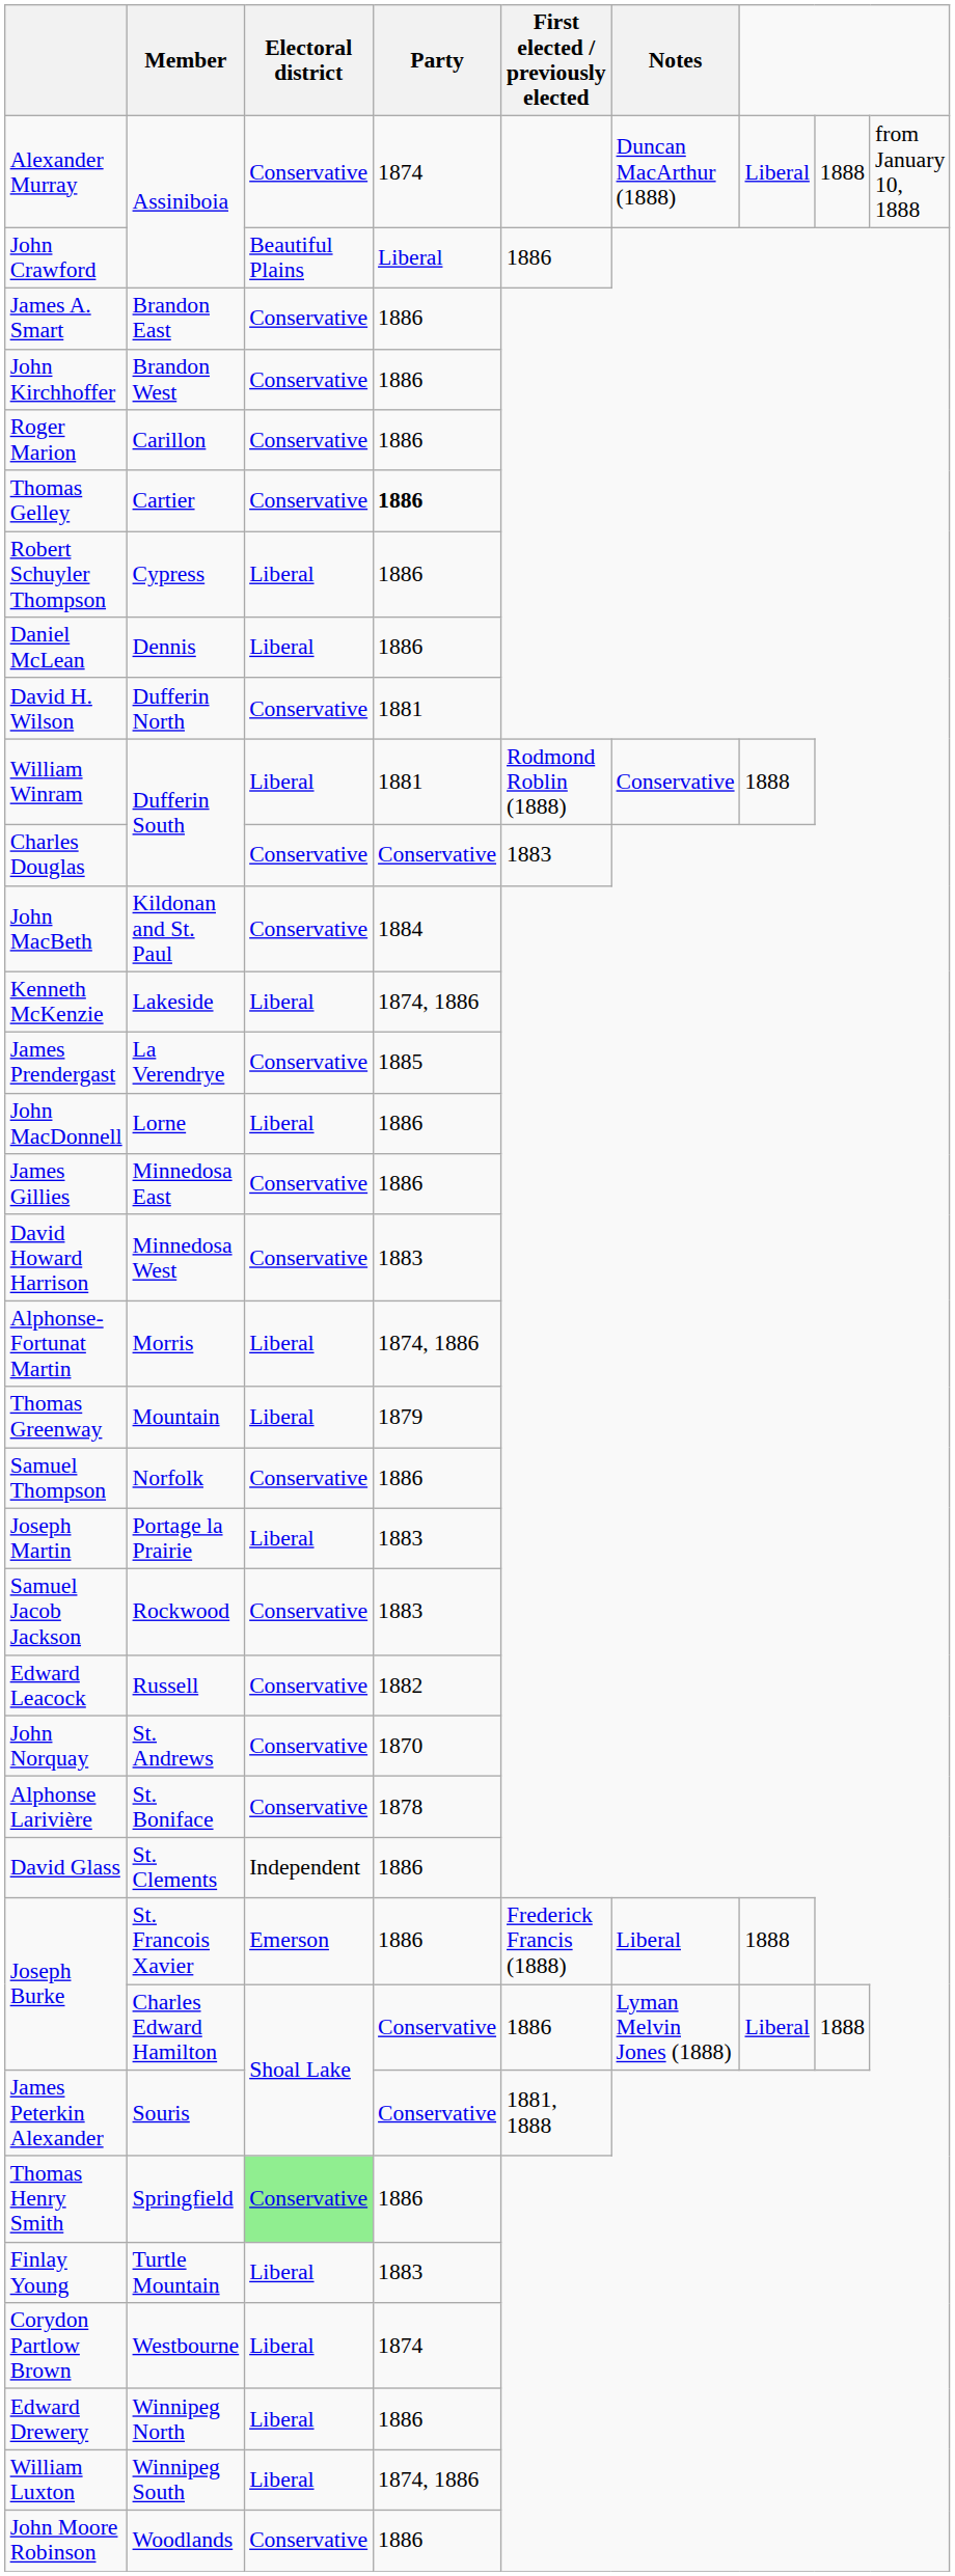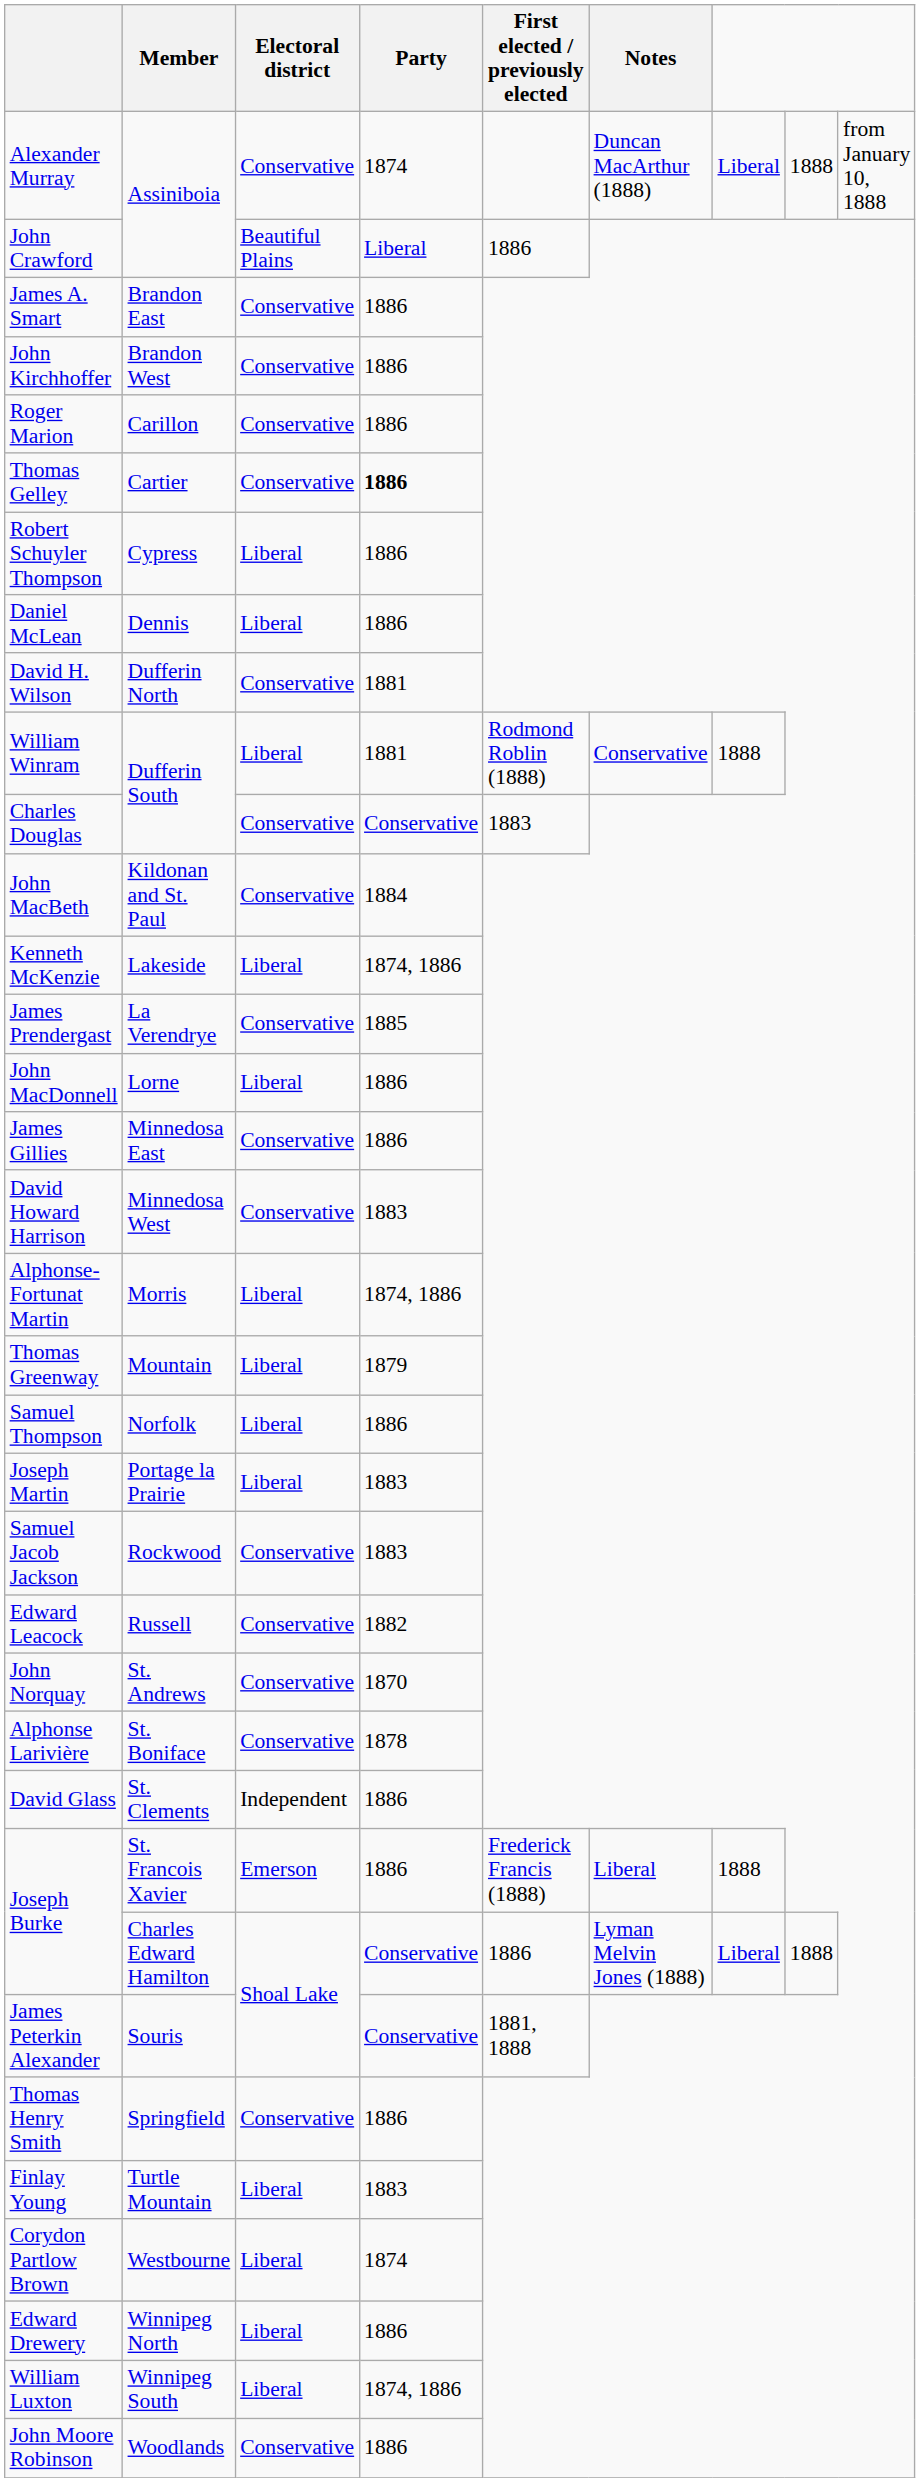 <table class="wikitable sortable">
 <tr>
 <th></th>
 <th>Member</th>
 <th>Electoral district</th>
 <th>Party</th>
 <th>First elected / previously elected</th>
 <th>Notes</th>
 </tr>
 <tr>
 <td><a href='#'>Alexander Murray</a></td>
 <td rowspan=2><a href='#'>Assiniboia</a></td>
 <td><a href='#'>Conservative</a></td>
 <td>1874</td>
 <td><br></td>
 <td><a href='#'>Duncan MacArthur</a> (1888)</td>
 <td><a href='#'>Liberal</a></td>
 <td>1888</td>
 <td>from January 10, 1888</td>
 </tr>
 <tr>
 <td><a href='#'>John Crawford</a></td>
 <td><a href='#'>Beautiful Plains</a></td>
 <td><a href='#'>Liberal</a></td>
 <td>1886</td>
 </tr>
 <tr>
 <td><a href='#'>James A. Smart</a></td>
 <td><a href='#'>Brandon East</a></td>
 <td><a href='#'>Conservative</a></td>
 <td>1886</td>
 </tr>
 <tr>
 <td><a href='#'>John Kirchhoffer</a></td>
 <td><a href='#'>Brandon West</a></td>
 <td><a href='#'>Conservative</a></td>
 <td>1886</td>
 </tr>
 <tr>
 <td><a href='#'>Roger Marion</a></td>
 <td><a href='#'>Carillon</a></td>
 <td><a href='#'>Conservative</a></td>
 <td>1886</td>
 </tr>
 <tr>
 <td><a href='#'>Thomas Gelley</a></td>
 <td><a href='#'>Cartier</a></td>
 <td><a href='#'>Conservative</a></td>
 <td><strong>1886</strong></td>
 </tr>
 <tr>
 <td><a href='#'>Robert Schuyler Thompson</a></td>
 <td><a href='#'>Cypress</a></td>
 <td><a href='#'>Liberal</a></td>
 <td>1886</td>
 </tr>
 <tr>
 <td><a href='#'>Daniel McLean</a></td>
 <td><a href='#'>Dennis</a></td>
 <td><a href='#'>Liberal</a></td>
 <td>1886</td>
 </tr>
 <tr>
 <td><a href='#'>David H. Wilson</a></td>
 <td><a href='#'>Dufferin North</a></td>
 <td><a href='#'>Conservative</a></td>
 <td>1881</td>
 </tr>
 <tr>
 <td><a href='#'>William Winram</a></td>
 <td rowspan=2><a href='#'>Dufferin South</a></td>
 <td><a href='#'>Liberal</a></td>
 <td>1881<br></td>
 <td><a href='#'>Rodmond Roblin</a> (1888)</td>
 <td><a href='#'>Conservative</a></td>
 <td>1888</td>
 </tr>
 <tr>
 <td><a href='#'>Charles Douglas</a></td>
 <td><a href='#'>Conservative</a></td>
 <td><a href='#'>Conservative</a></td>
 <td>1883</td>
 </tr>
 <tr>
 <td><a href='#'>John MacBeth</a></td>
 <td><a href='#'>Kildonan and St. Paul</a></td>
 <td><a href='#'>Conservative</a></td>
 <td>1884</td>
 </tr>
 <tr>
 <td><a href='#'>Kenneth McKenzie</a></td>
 <td><a href='#'>Lakeside</a></td>
 <td><a href='#'>Liberal</a></td>
 <td>1874, 1886</td>
 </tr>
 <tr>
 <td><a href='#'>James Prendergast</a></td>
 <td><a href='#'>La Verendrye</a></td>
 <td><a href='#'>Conservative</a></td>
 <td>1885</td>
 </tr>
 <tr>
 <td><a href='#'>John MacDonnell</a></td>
 <td><a href='#'>Lorne</a></td>
 <td><a href='#'>Liberal</a></td>
 <td>1886</td>
 </tr>
 <tr>
 <td><a href='#'>James Gillies</a></td>
 <td><a href='#'>Minnedosa East</a></td>
 <td><a href='#'>Conservative</a></td>
 <td>1886</td>
 </tr>
 <tr>
 <td><a href='#'>David Howard Harrison</a></td>
 <td><a href='#'>Minnedosa West</a></td>
 <td><a href='#'>Conservative</a></td>
 <td>1883</td>
 </tr>
 <tr>
 <td><a href='#'>Alphonse-Fortunat Martin</a></td>
 <td><a href='#'>Morris</a></td>
 <td><a href='#'>Liberal</a></td>
 <td>1874, 1886</td>
 </tr>
 <tr>
 <td><a href='#'>Thomas Greenway</a></td>
 <td><a href='#'>Mountain</a></td>
 <td><a href='#'>Liberal</a></td>
 <td>1879</td>
 </tr>
 <tr>
 <td><a href='#'>Samuel Thompson</a></td>
 <td><a href='#'>Norfolk</a></td>
-<td><a href='#'>Conservative</a></td>
+<td><a href='#'>Liberal</a></td>
 <td>1886</td>
 </tr>
 <tr>
 <td><a href='#'>Joseph Martin</a></td>
 <td><a href='#'>Portage la Prairie</a></td>
 <td><a href='#'>Liberal</a></td>
 <td>1883</td>
 </tr>
 <tr>
 <td><a href='#'>Samuel Jacob Jackson</a></td>
 <td><a href='#'>Rockwood</a></td>
 <td><a href='#'>Conservative</a></td>
 <td>1883</td>
 </tr>
 <tr>
 <td><a href='#'>Edward Leacock</a></td>
 <td><a href='#'>Russell</a></td>
 <td><a href='#'>Conservative</a></td>
 <td>1882</td>
 </tr>
 <tr>
 <td><a href='#'>John Norquay</a></td>
 <td><a href='#'>St. Andrews</a></td>
 <td><a href='#'>Conservative</a></td>
 <td>1870</td>
 </tr>
 <tr>
 <td><a href='#'>Alphonse Larivière</a></td>
 <td><a href='#'>St. Boniface</a></td>
 <td><a href='#'>Conservative</a></td>
 <td>1878</td>
 </tr>
 <tr>
 <td><a href='#'>David Glass</a></td>
 <td><a href='#'>St. Clements</a></td>
 <td>Independent</td>
 <td>1886</td>
 </tr>
 <tr>
 <td rowspan=2><a href='#'>Joseph Burke</a></td>
 <td><a href='#'>St. Francois Xavier</a></td>
 <td><a href='#'>Emerson</a></td>
 <td>1886<br></td>
 <td><a href='#'>Frederick Francis</a> (1888)</td>
 <td><a href='#'>Liberal</a></td>
 <td>1888</td>
 </tr>
 <tr>
 <td><a href='#'>Charles Edward Hamilton</a></td>
 <td rowspan=2><a href='#'>Shoal Lake</a></td>
 <td><a href='#'>Conservative</a></td>
 <td>1886<br></td>
 <td><a href='#'>Lyman Melvin Jones</a> (1888)</td>
 <td><a href='#'>Liberal</a></td>
 <td>1888</td>
 </tr>
 <tr>
 <td><a href='#'>James Peterkin Alexander</a></td>
 <td><a href='#'>Souris</a></td>
 <td><a href='#'>Conservative</a></td>
 <td>1881, 1888</td>
 </tr>
 <tr>
 <td><a href='#'>Thomas Henry Smith</a></td>
 <td><a href='#'>Springfield</a></td>
-<td style="background: lightgreen;"><a href='#'>Conservative</a></td>
+<td><a href='#'>Conservative</a></td>
 <td>1886</td>
 </tr>
 <tr>
 <td><a href='#'>Finlay Young</a></td>
 <td><a href='#'>Turtle Mountain</a></td>
 <td><a href='#'>Liberal</a></td>
 <td>1883</td>
 </tr>
 <tr>
 <td><a href='#'>Corydon Partlow Brown</a></td>
 <td><a href='#'>Westbourne</a></td>
 <td><a href='#'>Liberal</a></td>
 <td>1874</td>
 </tr>
 <tr>
 <td><a href='#'>Edward Drewery</a></td>
 <td><a href='#'>Winnipeg North</a></td>
 <td><a href='#'>Liberal</a></td>
 <td>1886</td>
 </tr>
 <tr>
 <td><a href='#'>William Luxton</a></td>
 <td><a href='#'>Winnipeg South</a></td>
 <td><a href='#'>Liberal</a></td>
 <td>1874, 1886</td>
 </tr>
 <tr>
 <td><a href='#'>John Moore Robinson</a></td>
 <td><a href='#'>Woodlands</a></td>
 <td><a href='#'>Conservative</a></td>
 <td>1886</td>
 </tr>
 </table>
